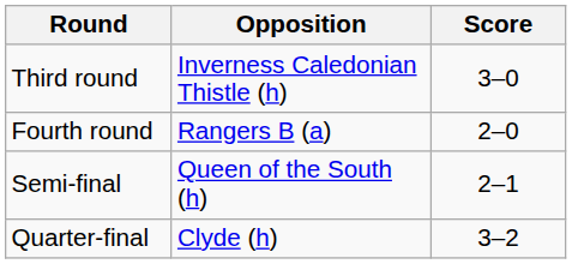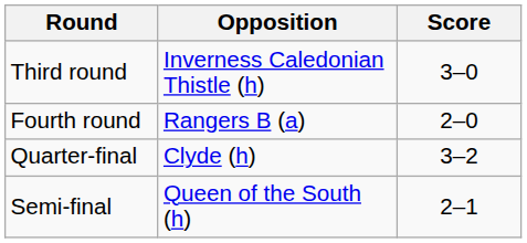 <table class="wikitable" >
 <tr>
 <th width=100>Round</th>
 <th width=160>Opposition</th>
 <th width=80>Score</th>
 </tr>
 <tr>
 <td>Third round</td>
 <td><a href='#'>Inverness Caledonian Thistle</a> (<a href='#'>h</a>)</td>
 <td align=center>3–0</td>
 </tr>
 <tr>
 <td>Fourth round</td>
 <td><a href='#'>Rangers B</a> (<a href='#'>a</a>)</td>
 <td align=center>2–0</td>
 </tr>
 <tr>
+<td>Quarter-final</td>
+<td><a href='#'>Clyde</a> (<a href='#'>h</a>)</td>
+<td align=center>3–2</td>
+</tr>
+<tr>
 <td>Semi-final</td>
 <td><a href='#'>Queen of the South</a> (<a href='#'>h</a>)</td>
 <td align=center>2–1 </td>
 </tr>
-<tr>
-<td>Quarter-final</td>
-<td><a href='#'>Clyde</a> (<a href='#'>h</a>)</td>
-<td align=center>3–2</td>
-</tr>
 </table>
